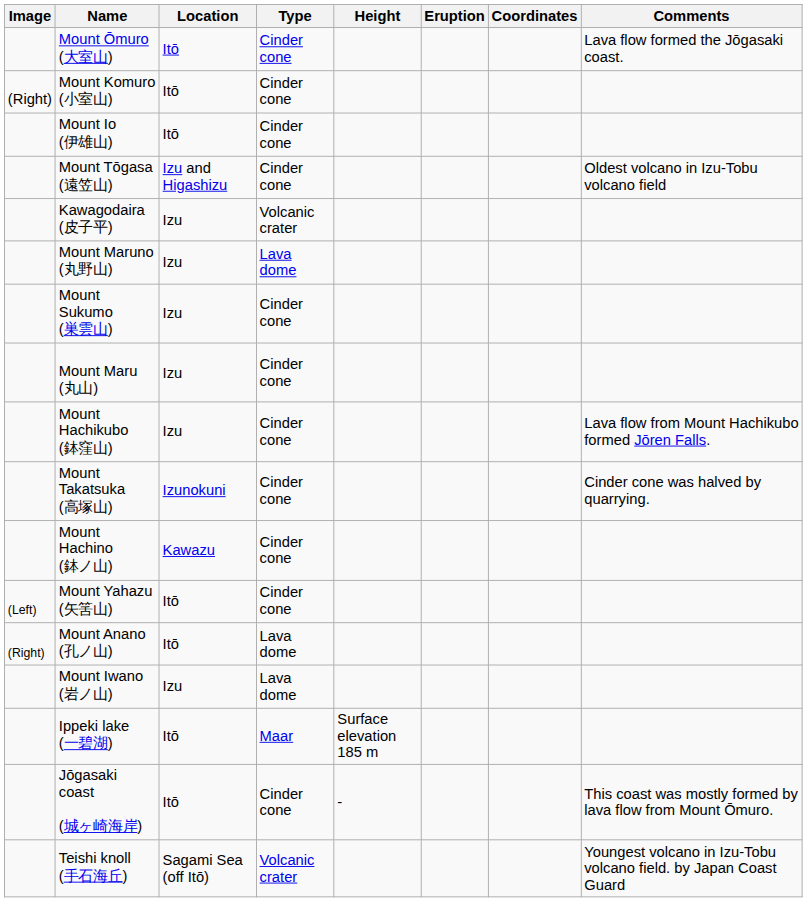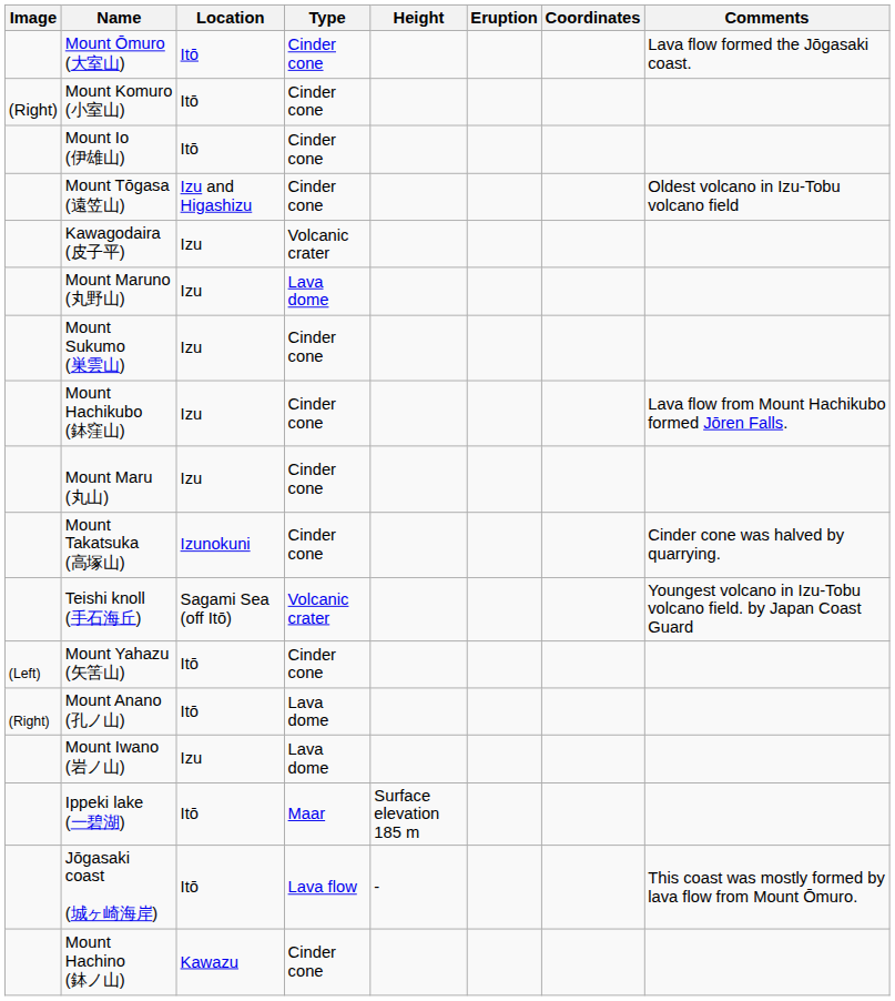 <table class="sortable wikitable">
 <tr>
 <th>Image</th>
 <th>Name</th>
 <th>Location</th>
 <th>Type</th>
 <th>Height</th>
 <th>Eruption</th>
 <th>Coordinates</th>
 <th>Comments</th>
 </tr>
 <tr>
 <td></td>
 <td><a href='#'>Mount Ōmuro</a><br>(<a href='#'>大室山</a>)</td>
 <td><a href='#'>Itō</a></td>
 <td><a href='#'>Cinder cone</a></td>
 <td></td>
 <td></td>
 <td></td>
 <td>Lava flow formed the Jōgasaki coast.</td>
 </tr>
 <tr>
 <td><br><div>(Right)</div></td>
 <td>Mount Komuro<br>(小室山)</td>
 <td>Itō</td>
 <td>Cinder cone</td>
 <td></td>
 <td></td>
 <td></td>
 <td></td>
 </tr>
 <tr>
 <td><div></div></td>
 <td>Mount Io<br>(伊雄山)</td>
 <td>Itō</td>
 <td>Cinder cone</td>
 <td></td>
 <td></td>
 <td></td>
 <td></td>
 </tr>
 <tr>
 <td></td>
 <td>Mount Tōgasa<br>(遠笠山)</td>
 <td><a href='#'>Izu</a> and<br><a href='#'>Higashizu</a></td>
 <td>Cinder cone</td>
 <td></td>
 <td></td>
 <td></td>
 <td>Oldest volcano in Izu-Tobu volcano field</td>
 </tr>
 <tr>
 <td><div></div></td>
 <td>Kawagodaira<br>(皮子平)</td>
 <td>Izu</td>
 <td>Volcanic crater</td>
 <td></td>
 <td></td>
 <td></td>
 <td></td>
 </tr>
 <tr>
 <td></td>
 <td>Mount Maruno<br>(丸野山)</td>
 <td>Izu</td>
 <td><a href='#'>Lava dome</a></td>
 <td></td>
 <td></td>
 <td></td>
 <td></td>
 </tr>
 <tr>
 <td></td>
 <td>Mount Sukumo<br>(<a href='#'>巣雲山</a>)</td>
 <td>Izu</td>
 <td>Cinder cone</td>
 <td></td>
 <td></td>
 <td></td>
 <td></td>
 </tr>
 <tr>
+<td></td>
+<td>Mount Hachikubo<br>(鉢窪山)</td>
+<td>Izu</td>
+<td>Cinder cone</td>
+<td></td>
+<td></td>
+<td></td>
+<td>Lava flow from Mount Hachikubo formed <a href='#'>Jōren Falls</a>.</td>
+</tr>
+<tr>
 <td><div></div></td>
 <td><br>Mount Maru<br>(丸山)</td>
 <td>Izu</td>
 <td>Cinder cone</td>
 <td></td>
 <td></td>
 <td></td>
 <td></td>
-</tr>
-<tr>
-<td></td>
-<td>Mount Hachikubo<br>(鉢窪山)</td>
-<td>Izu</td>
-<td>Cinder cone</td>
-<td></td>
-<td></td>
-<td></td>
-<td>Lava flow from Mount Hachikubo formed <a href='#'>Jōren Falls</a>.</td>
 </tr>
 <tr>
 <td></td>
 <td>Mount Takatsuka<br>(高塚山)</td>
 <td><a href='#'>Izunokuni</a></td>
 <td>Cinder cone</td>
 <td></td>
 <td></td>
 <td></td>
 <td>Cinder cone was halved by quarrying.</td>
 </tr>
 <tr>
-<td></td>
-<td>Mount Hachino<br>(鉢ノ山)</td>
-<td><a href='#'>Kawazu</a></td>
-<td>Cinder cone</td>
+<td><div></div></td>
+<td>Teishi knoll<br>(<a href='#'>手石海丘</a>)</td>
+<td>Sagami Sea (off Itō)</td>
+<td><a href='#'>Volcanic crater</a></td>
 <td></td>
 <td></td>
 <td></td>
-<td></td>
+<td>Youngest volcano in Izu-Tobu volcano field.  by Japan Coast Guard</td>
 </tr>
 <tr>
 <td><br><div><small>(Left)</small></div></td>
 <td>Mount Yahazu<br>(矢筈山)</td>
 <td>Itō</td>
 <td>Cinder cone</td>
 <td></td>
 <td></td>
 <td></td>
 <td></td>
 </tr>
 <tr>
 <td><br><div><small>(Right)</small></div></td>
 <td>Mount Anano<br>(孔ノ山)</td>
 <td>Itō</td>
 <td>Lava dome</td>
 <td></td>
 <td></td>
 <td></td>
 <td></td>
 </tr>
 <tr>
 <td><div></div></td>
 <td>Mount Iwano<br>(岩ノ山)</td>
 <td>Izu</td>
 <td>Lava dome</td>
 <td></td>
 <td></td>
 <td></td>
 <td></td>
 </tr>
 <tr>
 <td></td>
 <td>Ippeki lake<br>(<a href='#'>一碧湖</a>)</td>
 <td>Itō</td>
 <td><a href='#'>Maar</a></td>
 <td>Surface elevation <br>185 m</td>
 <td></td>
 <td></td>
 <td></td>
 </tr>
 <tr>
 <td></td>
 <td>Jōgasaki coast<br><br>(<a href='#'>城ヶ崎海岸</a>)</td>
 <td>Itō</td>
-<td>Cinder cone</td>
+<td><a href='#'>Lava flow</a></td>
 <td><div>-</div></td>
 <td><br></td>
 <td></td>
 <td>This coast was mostly formed by lava flow from Mount Ōmuro.</td>
 </tr>
 <tr>
-<td><div></div></td>
-<td>Teishi knoll<br>(<a href='#'>手石海丘</a>)</td>
-<td>Sagami Sea (off Itō)</td>
-<td><a href='#'>Volcanic crater</a></td>
+<td></td>
+<td>Mount Hachino<br>(鉢ノ山)</td>
+<td><a href='#'>Kawazu</a></td>
+<td>Cinder cone</td>
 <td></td>
 <td></td>
 <td></td>
-<td>Youngest volcano in Izu-Tobu volcano field.  by Japan Coast Guard</td>
+<td></td>
 </tr>
 </table>
